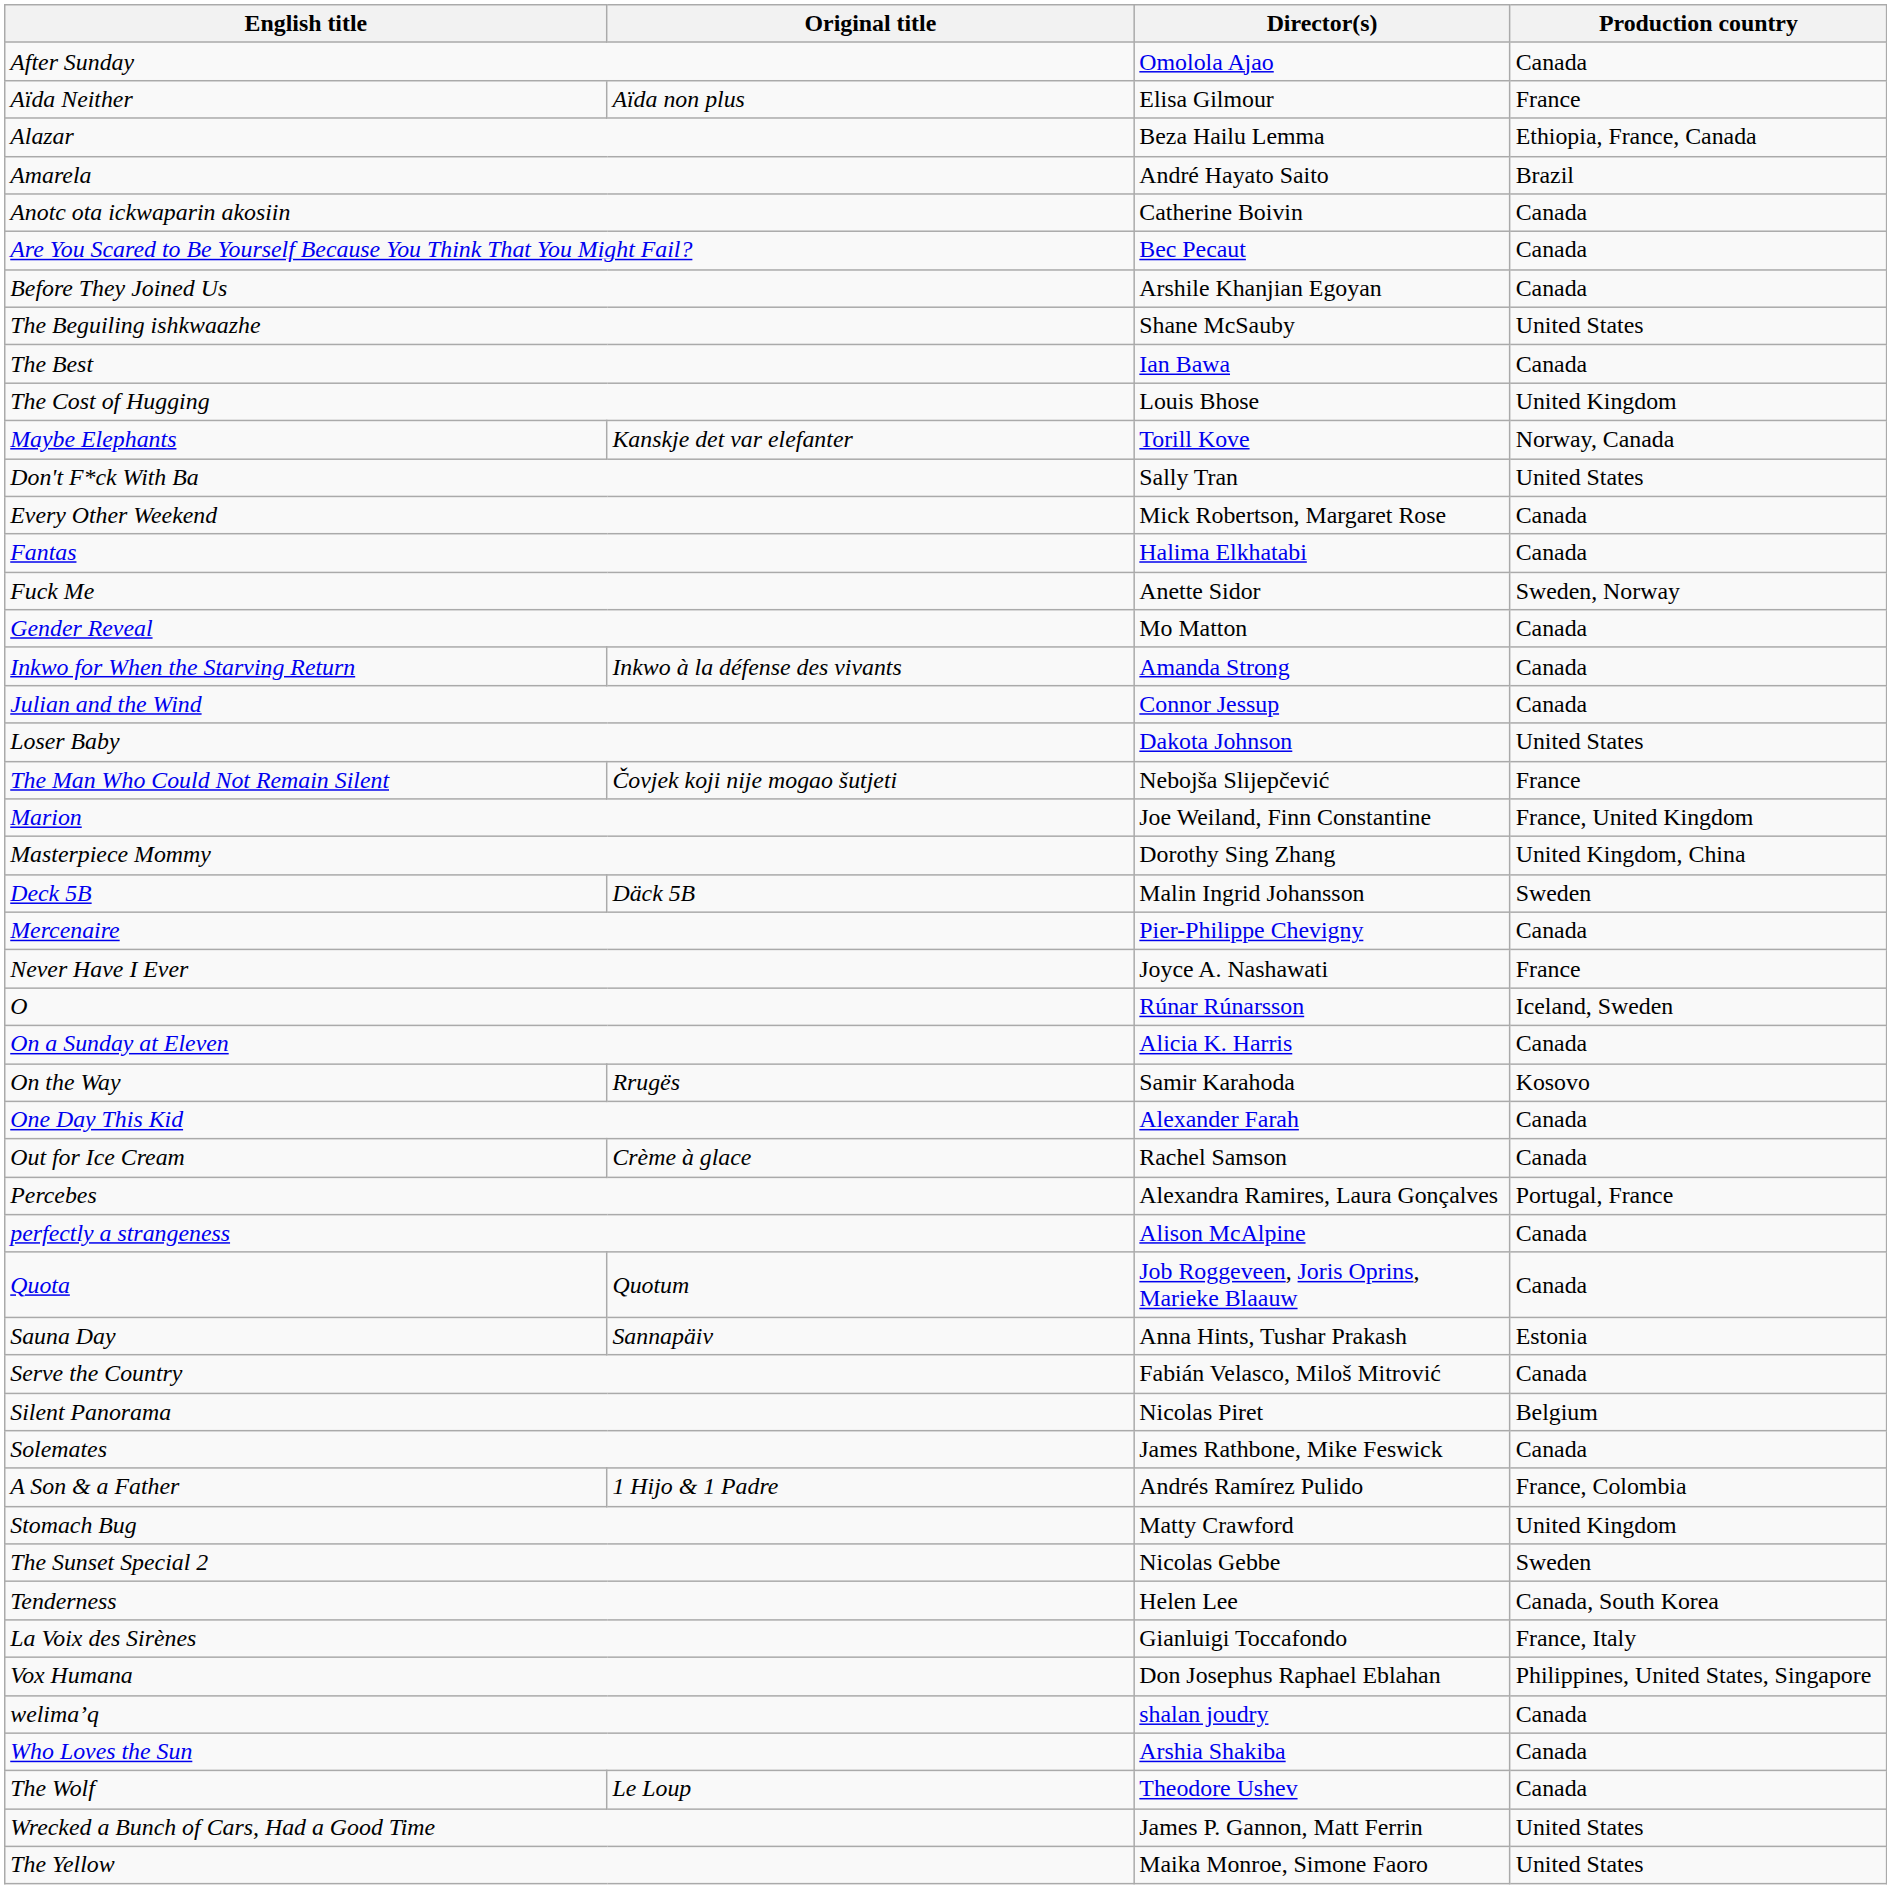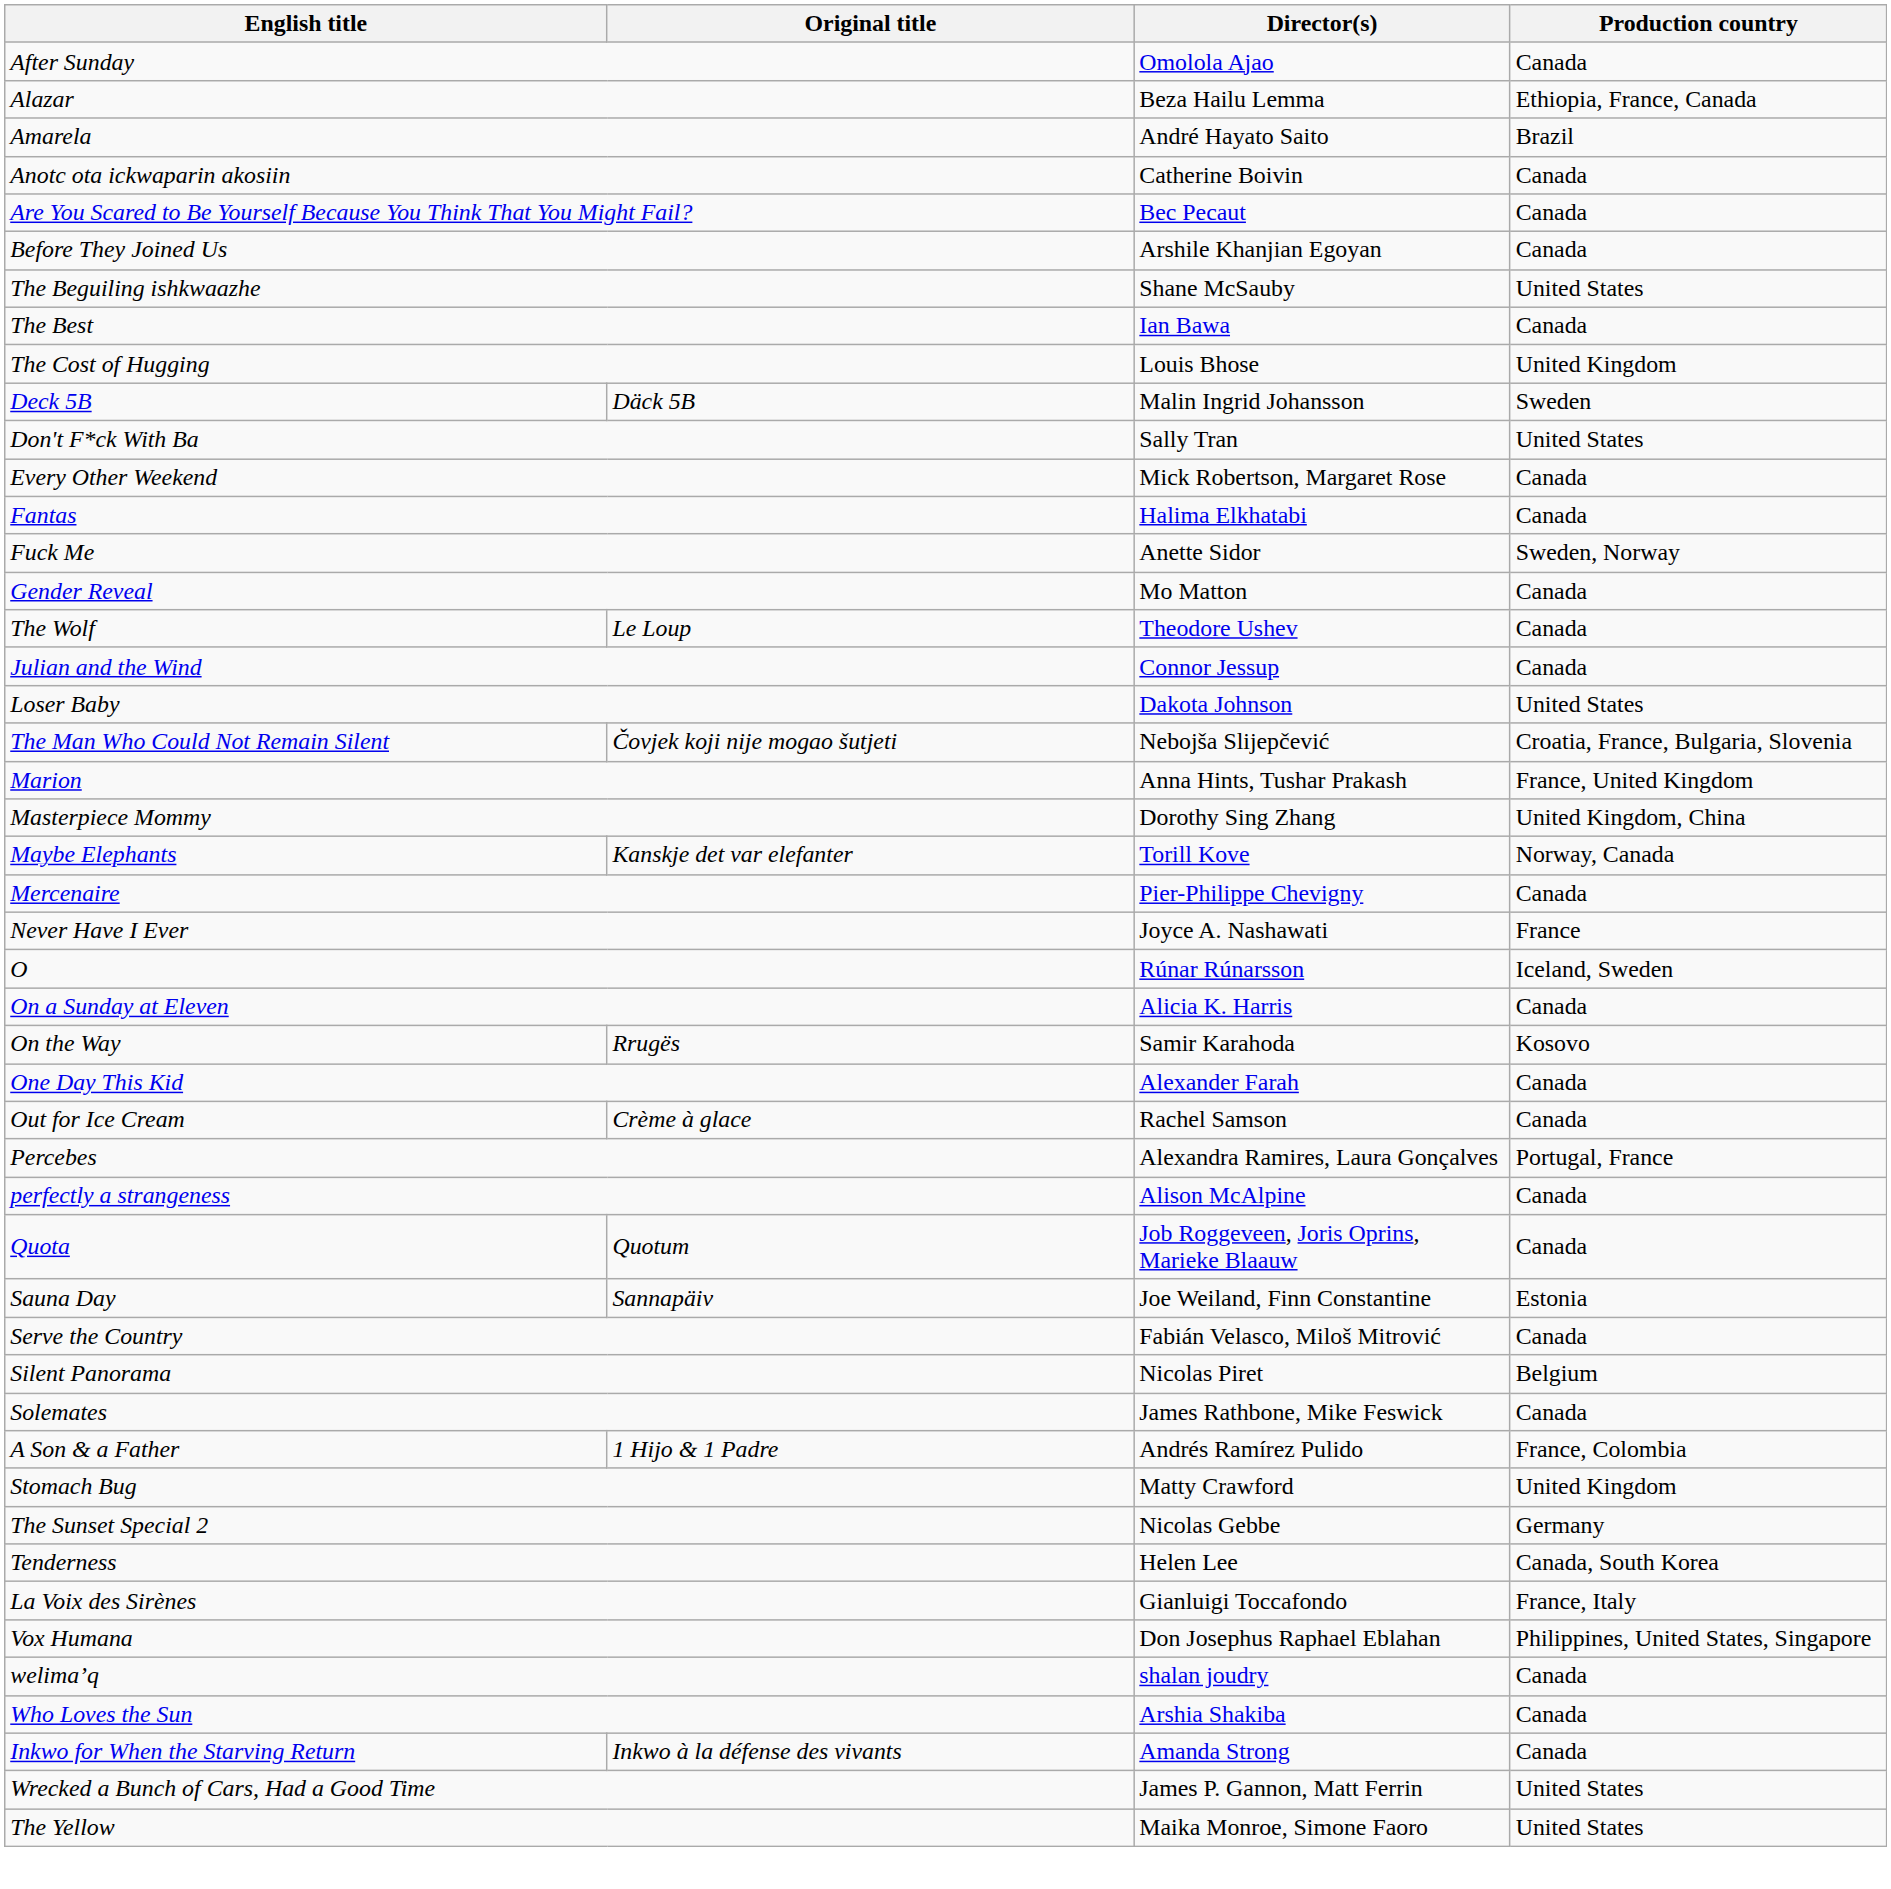 <table class="sortable wikitable" width="100%" cellpadding="5">
 <tr>
 <th scope="col" width="32%">English title</th>
 <th scope="col" width="28%">Original title</th>
 <th scope="col" width="20%">Director(s)</th>
 <th scope="col" width="20%">Production country</th>
 </tr>
 <tr>
 <td colspan=2><em>After Sunday</em></td>
 <td><a href='#'>Omolola Ajao</a></td>
 <td>Canada</td>
-</tr>
-<tr>
-<td><em>Aïda Neither</em></td>
-<td><em>Aïda non plus</em></td>
-<td>Elisa Gilmour</td>
-<td>France</td>
 </tr>
 <tr>
 <td colspan=2><em>Alazar</em></td>
 <td>Beza Hailu Lemma</td>
 <td>Ethiopia, France, Canada</td>
 </tr>
 <tr>
 <td colspan=2><em>Amarela</em></td>
 <td>André Hayato Saito</td>
 <td>Brazil</td>
 </tr>
 <tr>
 <td colspan=2><em>Anotc ota ickwaparin akosiin</em></td>
 <td>Catherine Boivin</td>
 <td>Canada</td>
 </tr>
 <tr>
 <td colspan=2><em><a href='#'>Are You Scared to Be Yourself Because You Think That You Might Fail?</a></em></td>
 <td><a href='#'>Bec Pecaut</a></td>
 <td>Canada</td>
 </tr>
 <tr>
 <td colspan=2><em>Before They Joined Us</em></td>
 <td>Arshile Khanjian Egoyan</td>
 <td>Canada</td>
 </tr>
 <tr>
 <td colspan=2><em>The Beguiling ishkwaazhe</em></td>
 <td>Shane McSauby</td>
 <td>United States</td>
 </tr>
 <tr>
 <td colspan=2><em>The Best</em></td>
 <td><a href='#'>Ian Bawa</a></td>
 <td>Canada</td>
 </tr>
 <tr>
 <td colspan=2><em>The Cost of Hugging</em></td>
 <td>Louis Bhose</td>
 <td>United Kingdom</td>
 </tr>
 <tr>
-<td><em><a href='#'>Maybe Elephants</a></em></td>
-<td><em>Kanskje det var elefanter</em></td>
-<td><a href='#'>Torill Kove</a></td>
-<td>Norway, Canada</td>
+<td><em><a href='#'>Deck 5B</a></em></td>
+<td><em>Däck 5B</em></td>
+<td>Malin Ingrid Johansson</td>
+<td>Sweden</td>
 </tr>
 <tr>
 <td colspan=2><em>Don't F*ck With Ba</em></td>
 <td>Sally Tran</td>
 <td>United States</td>
 </tr>
 <tr>
 <td colspan=2><em>Every Other Weekend</em></td>
 <td>Mick Robertson, Margaret Rose</td>
 <td>Canada</td>
 </tr>
 <tr>
 <td colspan=2><em><a href='#'>Fantas</a></em></td>
 <td><a href='#'>Halima Elkhatabi</a></td>
 <td>Canada</td>
 </tr>
 <tr>
 <td colspan=2><em>Fuck Me</em></td>
 <td>Anette Sidor</td>
 <td>Sweden, Norway</td>
 </tr>
 <tr>
 <td colspan=2><em><a href='#'>Gender Reveal</a></em></td>
 <td>Mo Matton</td>
 <td>Canada</td>
 </tr>
 <tr>
-<td><em><a href='#'>Inkwo for When the Starving Return</a></em></td>
-<td><em>Inkwo à la défense des vivants</em></td>
-<td><a href='#'>Amanda Strong</a></td>
+<td><em>The Wolf</em></td>
+<td><em>Le Loup</em></td>
+<td><a href='#'>Theodore Ushev</a></td>
 <td>Canada</td>
 </tr>
 <tr>
 <td colspan=2><em><a href='#'>Julian and the Wind</a></em></td>
 <td><a href='#'>Connor Jessup</a></td>
 <td>Canada</td>
 </tr>
 <tr>
 <td colspan=2><em>Loser Baby</em></td>
 <td><a href='#'>Dakota Johnson</a></td>
 <td>United States</td>
 </tr>
 <tr>
 <td><em><a href='#'>The Man Who Could Not Remain Silent</a></em></td>
 <td><em>Čovjek koji nije mogao šutjeti</em></td>
 <td>Nebojša Slijepčević</td>
-<td>France</td>
+<td>Croatia, France, Bulgaria, Slovenia</td>
 </tr>
 <tr>
 <td colspan=2><em><a href='#'>Marion</a></em></td>
-<td>Joe Weiland, Finn Constantine</td>
+<td>Anna Hints, Tushar Prakash</td>
 <td>France, United Kingdom</td>
 </tr>
 <tr>
 <td colspan=2><em>Masterpiece Mommy</em></td>
 <td>Dorothy Sing Zhang</td>
 <td>United Kingdom, China</td>
 </tr>
 <tr>
-<td><em><a href='#'>Deck 5B</a></em></td>
-<td><em>Däck 5B</em></td>
-<td>Malin Ingrid Johansson</td>
-<td>Sweden</td>
+<td><em><a href='#'>Maybe Elephants</a></em></td>
+<td><em>Kanskje det var elefanter</em></td>
+<td><a href='#'>Torill Kove</a></td>
+<td>Norway, Canada</td>
 </tr>
 <tr>
 <td colspan=2><em><a href='#'>Mercenaire</a></em></td>
 <td><a href='#'>Pier-Philippe Chevigny</a></td>
 <td>Canada</td>
 </tr>
 <tr>
 <td colspan=2><em>Never Have I Ever</em></td>
 <td>Joyce A. Nashawati</td>
 <td>France</td>
 </tr>
 <tr>
 <td colspan=2><em>O</em></td>
 <td><a href='#'>Rúnar Rúnarsson</a></td>
 <td>Iceland, Sweden</td>
 </tr>
 <tr>
 <td colspan=2><em><a href='#'>On a Sunday at Eleven</a></em></td>
 <td><a href='#'>Alicia K. Harris</a></td>
 <td>Canada</td>
 </tr>
 <tr>
 <td><em>On the Way</em></td>
 <td><em>Rrugës</em></td>
 <td>Samir Karahoda</td>
 <td>Kosovo</td>
 </tr>
 <tr>
 <td colspan=2><em><a href='#'>One Day This Kid</a></em></td>
 <td><a href='#'>Alexander Farah</a></td>
 <td>Canada</td>
 </tr>
 <tr>
 <td><em>Out for Ice Cream</em></td>
 <td><em>Crème à glace</em></td>
 <td>Rachel Samson</td>
 <td>Canada</td>
 </tr>
 <tr>
 <td colspan=2><em>Percebes</em></td>
 <td>Alexandra Ramires, Laura Gonçalves</td>
 <td>Portugal, France</td>
 </tr>
 <tr>
 <td colspan=2><em><a href='#'>perfectly a strangeness</a></em></td>
 <td><a href='#'>Alison McAlpine</a></td>
 <td>Canada</td>
 </tr>
 <tr>
 <td><em><a href='#'>Quota</a></em></td>
 <td><em>Quotum</em></td>
 <td><a href='#'>Job Roggeveen</a>, <a href='#'>Joris Oprins</a>, <a href='#'>Marieke Blaauw</a></td>
 <td>Canada</td>
 </tr>
 <tr>
 <td><em>Sauna Day</em></td>
 <td><em>Sannapäiv</em></td>
-<td>Anna Hints, Tushar Prakash</td>
+<td>Joe Weiland, Finn Constantine</td>
 <td>Estonia</td>
 </tr>
 <tr>
 <td colspan=2><em>Serve the Country</em></td>
 <td>Fabián Velasco, Miloš Mitrović</td>
 <td>Canada</td>
 </tr>
 <tr>
 <td colspan=2><em>Silent Panorama</em></td>
 <td>Nicolas Piret</td>
 <td>Belgium</td>
 </tr>
 <tr>
 <td colspan=2><em>Solemates</em></td>
 <td>James Rathbone, Mike Feswick</td>
 <td>Canada</td>
 </tr>
 <tr>
 <td><em>A Son & a Father</em></td>
 <td><em>1 Hijo & 1 Padre</em></td>
 <td>Andrés Ramírez Pulido</td>
 <td>France, Colombia</td>
 </tr>
 <tr>
 <td colspan=2><em>Stomach Bug</em></td>
 <td>Matty Crawford</td>
 <td>United Kingdom</td>
 </tr>
 <tr>
 <td colspan=2><em>The Sunset Special 2</em></td>
 <td>Nicolas Gebbe</td>
-<td>Sweden</td>
+<td>Germany</td>
 </tr>
 <tr>
 <td colspan=2><em>Tenderness</em></td>
 <td>Helen Lee</td>
 <td>Canada, South Korea</td>
 </tr>
 <tr>
 <td colspan=2><em>La Voix des Sirènes</em></td>
 <td>Gianluigi Toccafondo</td>
 <td>France, Italy</td>
 </tr>
 <tr>
 <td colspan=2><em>Vox Humana</em></td>
 <td>Don Josephus Raphael Eblahan</td>
 <td>Philippines, United States, Singapore</td>
 </tr>
 <tr>
 <td colspan=2><em>welima’q</em></td>
 <td><a href='#'>shalan joudry</a></td>
 <td>Canada</td>
 </tr>
 <tr>
 <td colspan=2><em><a href='#'>Who Loves the Sun</a></em></td>
 <td><a href='#'>Arshia Shakiba</a></td>
 <td>Canada</td>
 </tr>
 <tr>
-<td><em>The Wolf</em></td>
-<td><em>Le Loup</em></td>
-<td><a href='#'>Theodore Ushev</a></td>
+<td><em><a href='#'>Inkwo for When the Starving Return</a></em></td>
+<td><em>Inkwo à la défense des vivants</em></td>
+<td><a href='#'>Amanda Strong</a></td>
 <td>Canada</td>
 </tr>
 <tr>
 <td colspan=2><em>Wrecked a Bunch of Cars, Had a Good Time</em></td>
 <td>James P. Gannon, Matt Ferrin</td>
 <td>United States</td>
 </tr>
 <tr>
 <td colspan=2><em>The Yellow</em></td>
 <td>Maika Monroe, Simone Faoro</td>
 <td>United States</td>
 </tr>
 </table>
